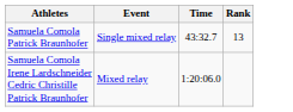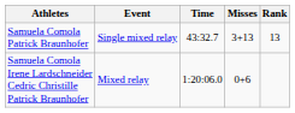 <table class="wikitable" style="font-size:90%">
 <tr>
 <th>Athletes</th>
 <th>Event</th>
 <th>Time</th>
+<th>Misses</th>
 <th>Rank</th>
 </tr>
 <tr align=center>
 <td align=left><a href='#'>Samuela Comola</a><br><a href='#'>Patrick Braunhofer</a></td>
 <td align=left><a href='#'>Single mixed relay</a></td>
 <td>43:32.7</td>
+<td>3+13</td>
 <td>13</td>
 </tr>
 <tr align=center>
 <td align=left><a href='#'>Samuela Comola</a><br><a href='#'>Irene Lardschneider</a><br><a href='#'>Cedric Christille</a><br><a href='#'>Patrick Braunhofer</a></td>
 <td align=left><a href='#'>Mixed relay</a></td>
 <td>1:20:06.0</td>
+<td>0+6</td>
 <td></td>
 </tr>
 </table>
